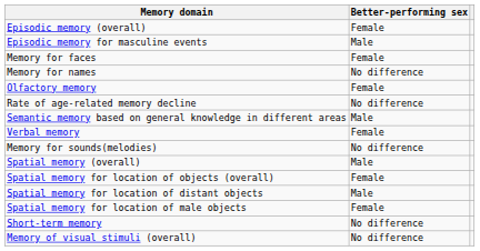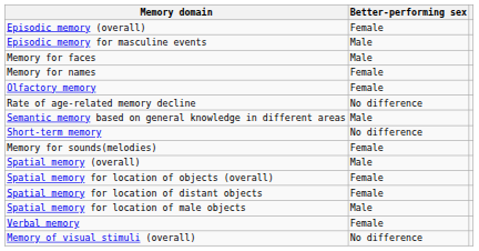 <table class="wikitable">
 <tr>
 <th>Memory domain</th>
 <th>Better-performing sex</th>
 <th></th>
 </tr>
 <tr>
 <td><a href='#'>Episodic memory</a> (overall)</td>
 <td>Female</td>
 <td> </td>
 </tr>
 <tr>
 <td><a href='#'>Episodic memory</a> for masculine events</td>
 <td>Male</td>
 <td></td>
 </tr>
 <tr>
 <td>Memory for faces</td>
-<td>Female</td>
+<td>Male</td>
 <td> </td>
 </tr>
 <tr>
 <td>Memory for names</td>
-<td>No difference</td>
+<td>Female</td>
 <td> </td>
 </tr>
 <tr>
 <td><a href='#'>Olfactory memory</a></td>
 <td>Female</td>
 <td> </td>
 </tr>
 <tr>
 <td>Rate of age-related memory decline</td>
 <td>No difference</td>
 <td></td>
 </tr>
 <tr>
 <td><a href='#'>Semantic memory</a> based on general knowledge in different areas</td>
 <td>Male</td>
 <td></td>
 </tr>
 <tr>
-<td><a href='#'>Verbal memory</a></td>
-<td>Female</td>
+<td><a href='#'>Short-term memory</a></td>
+<td>No difference</td>
 <td></td>
 </tr>
 <tr>
 <td>Memory for sounds(melodies)</td>
-<td>No difference</td>
+<td>Female</td>
 <td></td>
 </tr>
 <tr>
 <td><a href='#'>Spatial memory</a> (overall)</td>
 <td>Male</td>
 <td></td>
 </tr>
 <tr>
 <td><a href='#'>Spatial memory</a> for location of objects (overall)</td>
 <td>Female</td>
 <td> </td>
 </tr>
 <tr>
 <td><a href='#'>Spatial memory</a> for location of distant objects</td>
+<td>Female</td>
+<td></td>
+</tr>
+<tr>
+<td><a href='#'>Spatial memory</a> for location of male objects</td>
 <td>Male</td>
 <td></td>
 </tr>
 <tr>
-<td><a href='#'>Spatial memory</a> for location of male objects</td>
+<td><a href='#'>Verbal memory</a></td>
 <td>Female</td>
-<td></td>
-</tr>
-<tr>
-<td><a href='#'>Short-term memory</a></td>
-<td>No difference</td>
 <td></td>
 </tr>
 <tr>
 <td><a href='#'>Memory of visual stimuli</a> (overall)</td>
 <td>No difference</td>
 <td></td>
 </tr>
 </table>
